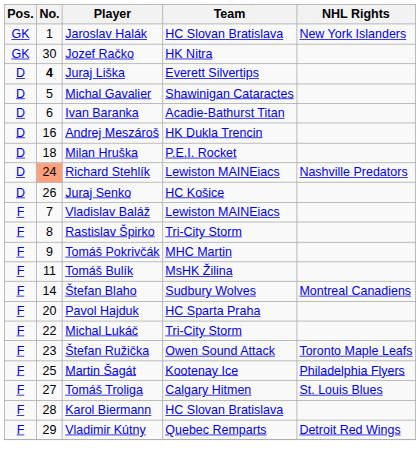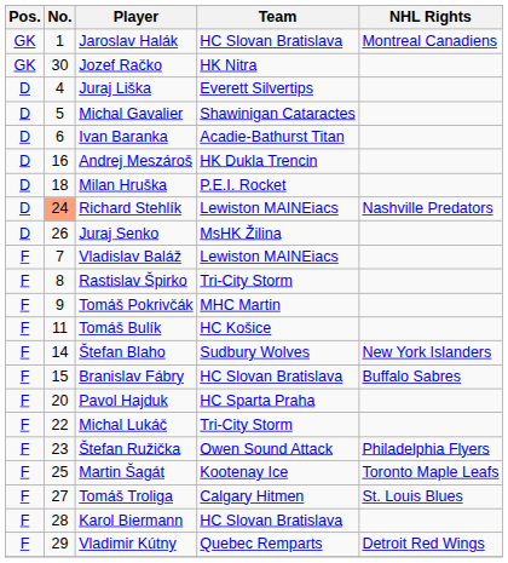 <table class="wikitable sortable">
 <tr>
 <th>Pos.</th>
 <th>No.</th>
 <th>Player</th>
 <th>Team</th>
 <th>NHL Rights</th>
 </tr>
 <tr>
 <td style="text-align:center;"><a href='#'>GK</a></td>
 <td style="text-align:center;">1</td>
 <td><a href='#'>Jaroslav Halák</a></td>
 <td> <a href='#'>HC Slovan Bratislava</a></td>
-<td><a href='#'>New York Islanders</a></td>
+<td><a href='#'>Montreal Canadiens</a></td>
 </tr>
 <tr>
 <td style="text-align:center;"><a href='#'>GK</a></td>
 <td style="text-align:center;">30</td>
 <td><a href='#'>Jozef Račko</a></td>
 <td> <a href='#'>HK Nitra</a></td>
 <td></td>
 </tr>
 <tr>
 <td style="text-align:center;"><a href='#'>D</a></td>
-<td style="text-align:center;"><strong>4</strong></td>
+<td style="text-align:center;">4</td>
 <td><a href='#'>Juraj Liška</a></td>
 <td> <a href='#'>Everett Silvertips</a></td>
 <td></td>
 </tr>
 <tr>
 <td style="text-align:center;"><a href='#'>D</a></td>
 <td style="text-align:center;">5</td>
 <td><a href='#'>Michal Gavalier</a></td>
 <td> <a href='#'>Shawinigan Cataractes</a></td>
 <td></td>
 </tr>
 <tr>
 <td style="text-align:center;"><a href='#'>D</a></td>
 <td style="text-align:center;">6</td>
 <td><a href='#'>Ivan Baranka</a></td>
 <td> <a href='#'>Acadie-Bathurst Titan</a></td>
 <td></td>
 </tr>
 <tr>
 <td style="text-align:center;"><a href='#'>D</a></td>
 <td style="text-align:center;">16</td>
 <td><a href='#'>Andrej Meszároš</a></td>
 <td> <a href='#'>HK Dukla Trencin</a></td>
 <td></td>
 </tr>
 <tr>
 <td style="text-align:center;"><a href='#'>D</a></td>
 <td style="text-align:center;">18</td>
 <td><a href='#'>Milan Hruška</a></td>
 <td> <a href='#'>P.E.I. Rocket</a></td>
 <td></td>
 </tr>
 <tr>
 <td style="text-align:center;"><a href='#'>D</a></td>
 <td style="background: lightsalmon; text-align:center;">24</td>
 <td><a href='#'>Richard Stehlík</a></td>
 <td> <a href='#'>Lewiston MAINEiacs</a></td>
 <td><a href='#'>Nashville Predators</a></td>
 </tr>
 <tr>
 <td style="text-align:center;"><a href='#'>D</a></td>
 <td style="text-align:center;">26</td>
 <td><a href='#'>Juraj Senko</a></td>
-<td> <a href='#'>HC Košice</a></td>
+<td> <a href='#'>MsHK Žilina</a></td>
 <td></td>
 </tr>
 <tr>
 <td style="text-align:center;"><a href='#'>F</a></td>
 <td style="text-align:center;">7</td>
 <td><a href='#'>Vladislav Baláž</a></td>
 <td> <a href='#'>Lewiston MAINEiacs</a></td>
 <td></td>
 </tr>
 <tr>
 <td style="text-align:center;"><a href='#'>F</a></td>
 <td style="text-align:center;">8</td>
 <td><a href='#'>Rastislav Špirko</a></td>
 <td> <a href='#'>Tri-City Storm</a></td>
 <td></td>
 </tr>
 <tr>
 <td style="text-align:center;"><a href='#'>F</a></td>
 <td style="text-align:center;">9</td>
 <td><a href='#'>Tomáš Pokrivčák</a></td>
 <td> <a href='#'>MHC Martin</a></td>
 <td></td>
 </tr>
 <tr>
 <td style="text-align:center;"><a href='#'>F</a></td>
 <td style="text-align:center;">11</td>
 <td><a href='#'>Tomáš Bulík</a></td>
-<td> <a href='#'>MsHK Žilina</a></td>
+<td> <a href='#'>HC Košice</a></td>
 <td></td>
 </tr>
 <tr>
 <td style="text-align:center;"><a href='#'>F</a></td>
 <td style="text-align:center;">14</td>
 <td><a href='#'>Štefan Blaho</a></td>
 <td> <a href='#'>Sudbury Wolves</a></td>
-<td><a href='#'>Montreal Canadiens</a></td>
+<td><a href='#'>New York Islanders</a></td>
+</tr>
+<tr>
+<td style="text-align:center;"><a href='#'>F</a></td>
+<td style="text-align:center;">15</td>
+<td><a href='#'>Branislav Fábry</a></td>
+<td> <a href='#'>HC Slovan Bratislava</a></td>
+<td><a href='#'>Buffalo Sabres</a></td>
 </tr>
 <tr>
 <td style="text-align:center;"><a href='#'>F</a></td>
 <td style="text-align:center;">20</td>
 <td><a href='#'>Pavol Hajduk</a></td>
 <td> <a href='#'>HC Sparta Praha</a></td>
 <td></td>
 </tr>
 <tr>
 <td style="text-align:center;"><a href='#'>F</a></td>
 <td style="text-align:center;">22</td>
 <td><a href='#'>Michal Lukáč</a></td>
 <td> <a href='#'>Tri-City Storm</a></td>
 <td></td>
 </tr>
 <tr>
 <td style="text-align:center;"><a href='#'>F</a></td>
 <td style="text-align:center;">23</td>
 <td><a href='#'>Štefan Ružička</a></td>
 <td> <a href='#'>Owen Sound Attack</a></td>
-<td><a href='#'>Toronto Maple Leafs</a></td>
+<td><a href='#'>Philadelphia Flyers</a></td>
 </tr>
 <tr>
 <td style="text-align:center;"><a href='#'>F</a></td>
 <td style="text-align:center;">25</td>
 <td><a href='#'>Martin Šagát</a></td>
 <td> <a href='#'>Kootenay Ice</a></td>
-<td><a href='#'>Philadelphia Flyers</a></td>
+<td><a href='#'>Toronto Maple Leafs</a></td>
 </tr>
 <tr>
 <td style="text-align:center;"><a href='#'>F</a></td>
 <td style="text-align:center;">27</td>
 <td><a href='#'>Tomáš Troliga</a></td>
 <td> <a href='#'>Calgary Hitmen</a></td>
 <td><a href='#'>St. Louis Blues</a></td>
 </tr>
 <tr>
 <td style="text-align:center;"><a href='#'>F</a></td>
 <td style="text-align:center;">28</td>
 <td><a href='#'>Karol Biermann</a></td>
 <td> <a href='#'>HC Slovan Bratislava</a></td>
 <td></td>
 </tr>
 <tr>
 <td style="text-align:center;"><a href='#'>F</a></td>
 <td style="text-align:center;">29</td>
 <td><a href='#'>Vladimir Kútny</a></td>
 <td> <a href='#'>Quebec Remparts</a></td>
 <td><a href='#'>Detroit Red Wings</a></td>
 </tr>
 <tr>
 </tr>
 </table>
